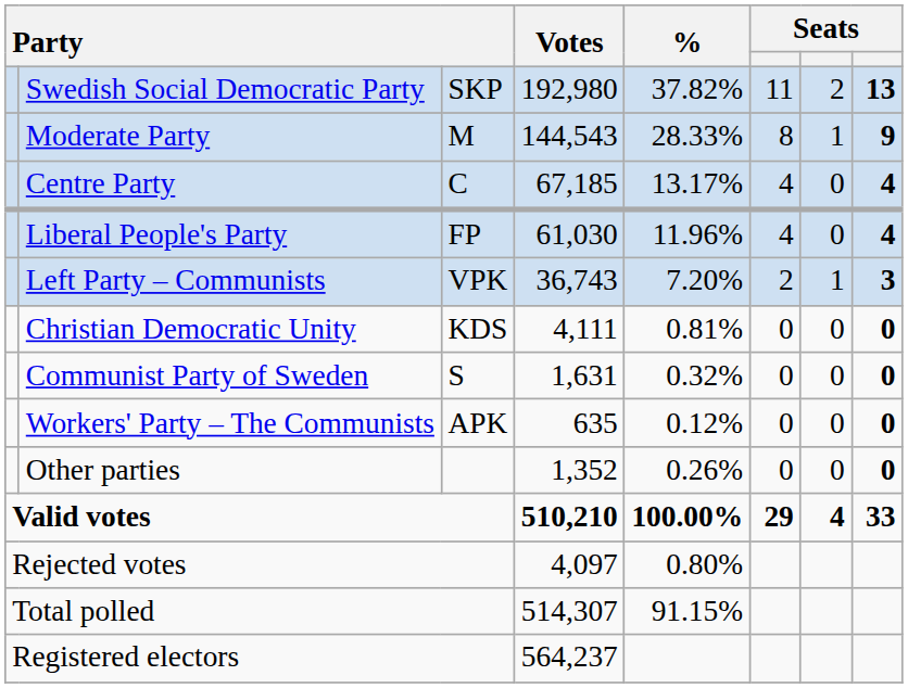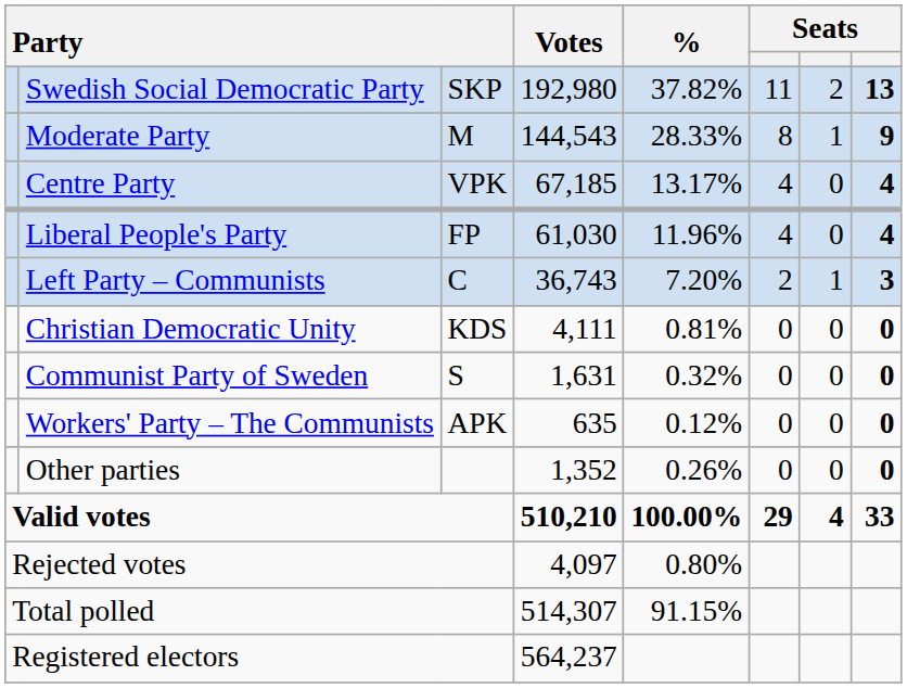 <table class="wikitable" border="1" style="text-align:right;">
 <tr>
 <th style="text-align:left;" valign=bottom rowspan=2 colspan=3>Party</th>
 <th align=center valign=bottom rowspan=2 width="50">Votes</th>
 <th align=center valign=bottom rowspan=2 width="50">%</th>
 <th colspan=3>Seats</th>
 </tr>
 <tr>
 <th align=center valign=bottom width="20"><small></small></th>
 <th align=center valign=bottom width="20"><small><a href='#'></a></small></th>
 <th align=center valign=bottom width="20"><small></small></th>
 </tr>
 <tr style="background:#CEE0F2;">
 <td></td>
 <td align=left style="white-space: nowrap;"><a href='#'>Swedish Social Democratic Party</a></td>
 <td align=left>SKP</td>
 <td>192,980</td>
 <td>37.82%</td>
 <td>11</td>
 <td>2</td>
 <td><strong>13</strong></td>
 </tr>
 <tr style="background:#CEE0F2;">
 <td></td>
 <td align=left><a href='#'>Moderate Party</a></td>
 <td align=left>M</td>
 <td>144,543</td>
 <td>28.33%</td>
 <td>8</td>
 <td>1</td>
 <td><strong>9</strong></td>
 </tr>
 <tr style="background:#CEE0F2;">
 <td></td>
 <td align=left><a href='#'>Centre Party</a></td>
-<td align=left>C</td>
+<td align=left>VPK</td>
 <td>67,185</td>
 <td>13.17%</td>
 <td>4</td>
 <td>0</td>
 <td><strong>4</strong></td>
 </tr>
 <tr style="background:#CEE0F2; border-top:3px solid darkgray;">
 <td></td>
 <td align=left><a href='#'>Liberal People's Party</a></td>
 <td align=left>FP</td>
 <td>61,030</td>
 <td>11.96%</td>
 <td>4</td>
 <td>0</td>
 <td><strong>4</strong></td>
 </tr>
 <tr style="background:#CEE0F2;">
 <td></td>
 <td align=left><a href='#'>Left Party – Communists</a></td>
-<td align=left>VPK</td>
+<td align=left>C</td>
 <td>36,743</td>
 <td>7.20%</td>
 <td>2</td>
 <td>1</td>
 <td><strong>3</strong></td>
 </tr>
 <tr>
 <td></td>
 <td align=left><a href='#'>Christian Democratic Unity</a></td>
 <td align=left>KDS</td>
 <td>4,111</td>
 <td>0.81%</td>
 <td>0</td>
 <td>0</td>
 <td><strong>0</strong></td>
 </tr>
 <tr>
 <td></td>
 <td align=left><a href='#'>Communist Party of Sweden</a></td>
 <td align=left>S</td>
 <td>1,631</td>
 <td>0.32%</td>
 <td>0</td>
 <td>0</td>
 <td><strong>0</strong></td>
 </tr>
 <tr>
 <td></td>
 <td align=left><a href='#'>Workers' Party – The Communists</a></td>
 <td align=left>APK</td>
 <td>635</td>
 <td>0.12%</td>
 <td>0</td>
 <td>0</td>
 <td><strong>0</strong></td>
 </tr>
 <tr>
 <td></td>
 <td align=left>Other parties</td>
 <td></td>
 <td>1,352</td>
 <td>0.26%</td>
 <td>0</td>
 <td>0</td>
 <td><strong>0</strong></td>
 </tr>
 <tr style="font-weight:bold">
 <td align=left colspan=3>Valid votes</td>
 <td>510,210</td>
 <td>100.00%</td>
 <td>29</td>
 <td>4</td>
 <td>33</td>
 </tr>
 <tr>
 <td align=left colspan=3>Rejected votes</td>
 <td>4,097</td>
 <td>0.80%</td>
 <td></td>
 <td></td>
 <td></td>
 </tr>
 <tr>
 <td align=left colspan=3>Total polled</td>
 <td>514,307</td>
 <td>91.15%</td>
 <td></td>
 <td></td>
 <td></td>
 </tr>
 <tr>
 <td align=left colspan=3>Registered electors</td>
 <td>564,237</td>
 <td></td>
 <td></td>
 <td></td>
 <td></td>
 </tr>
 </table>
